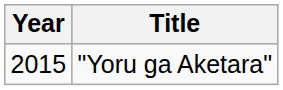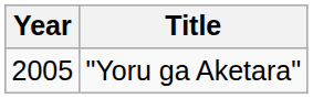 <table class="wikitable">
 <tr>
 <th>Year</th>
 <th>Title</th>
 </tr>
 <tr>
-<td>2015</td>
+<td>2005</td>
 <td>"Yoru ga Aketara"</td>
 </tr>
 </table>
